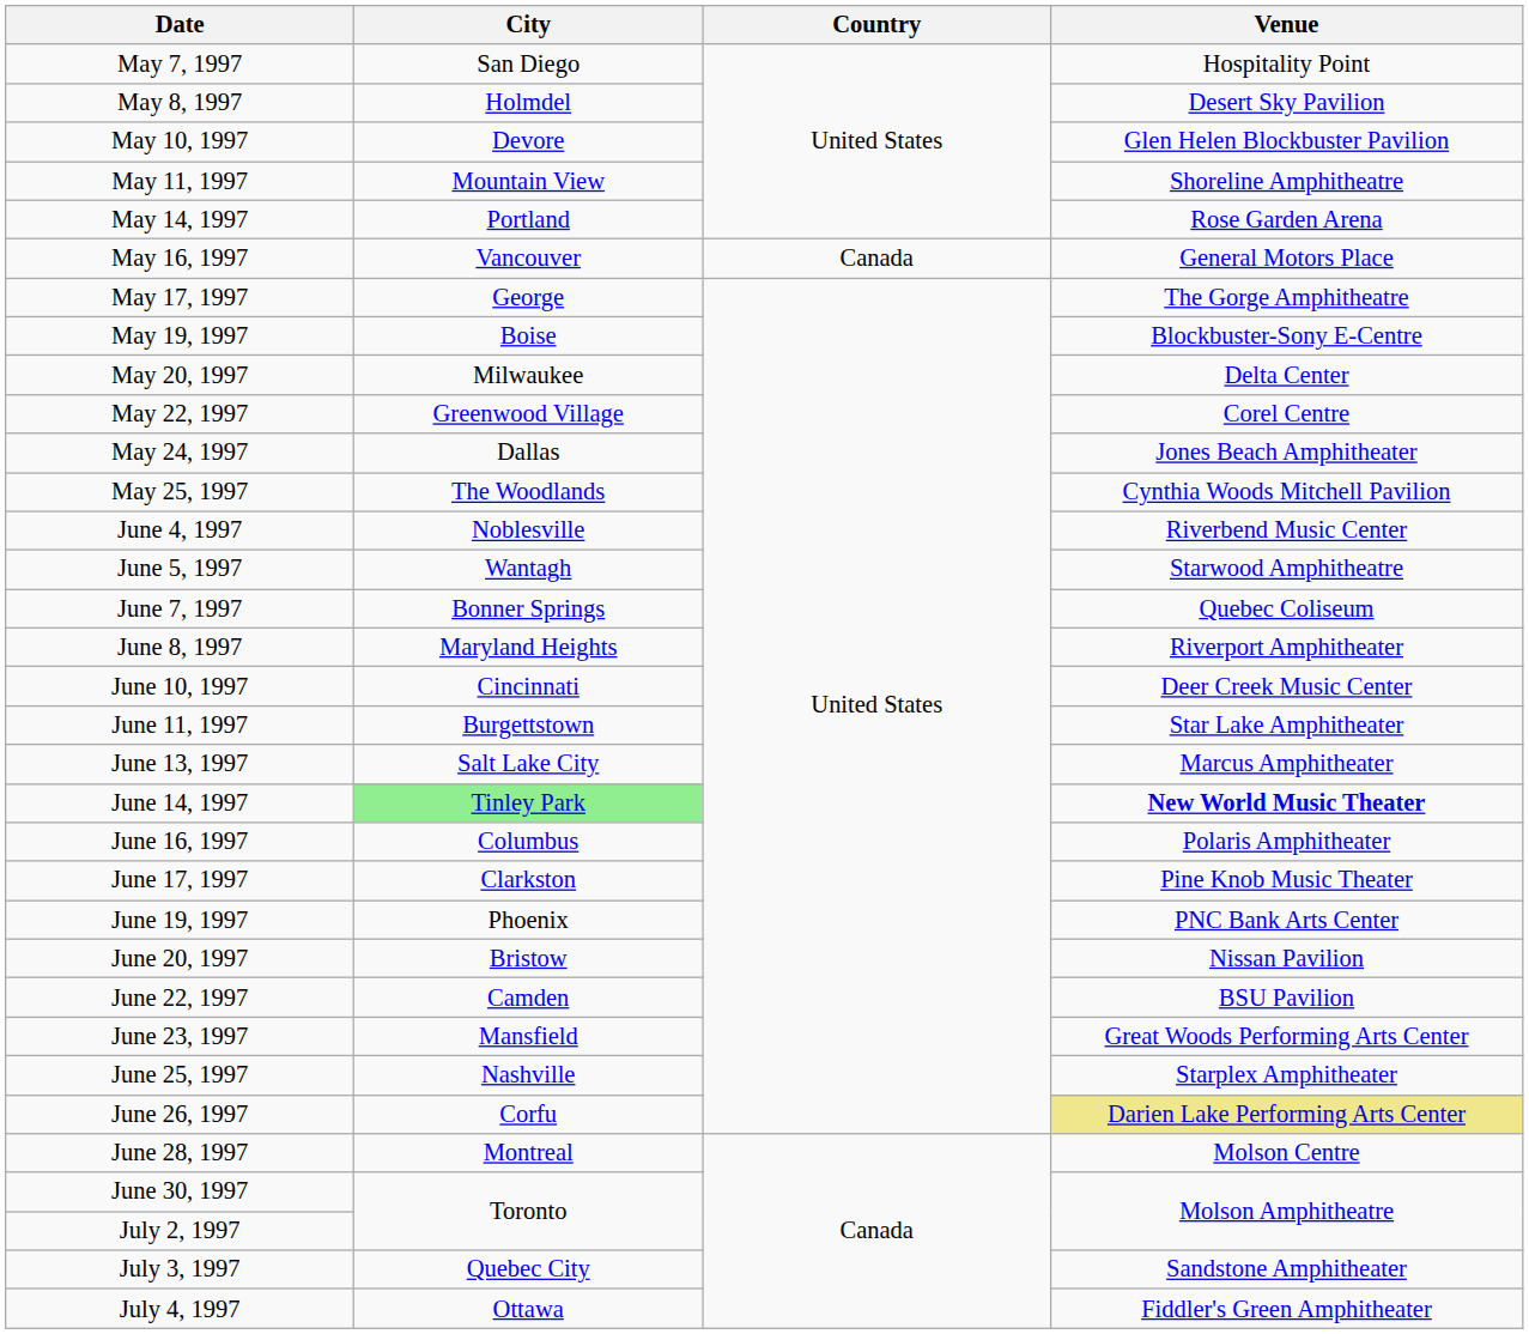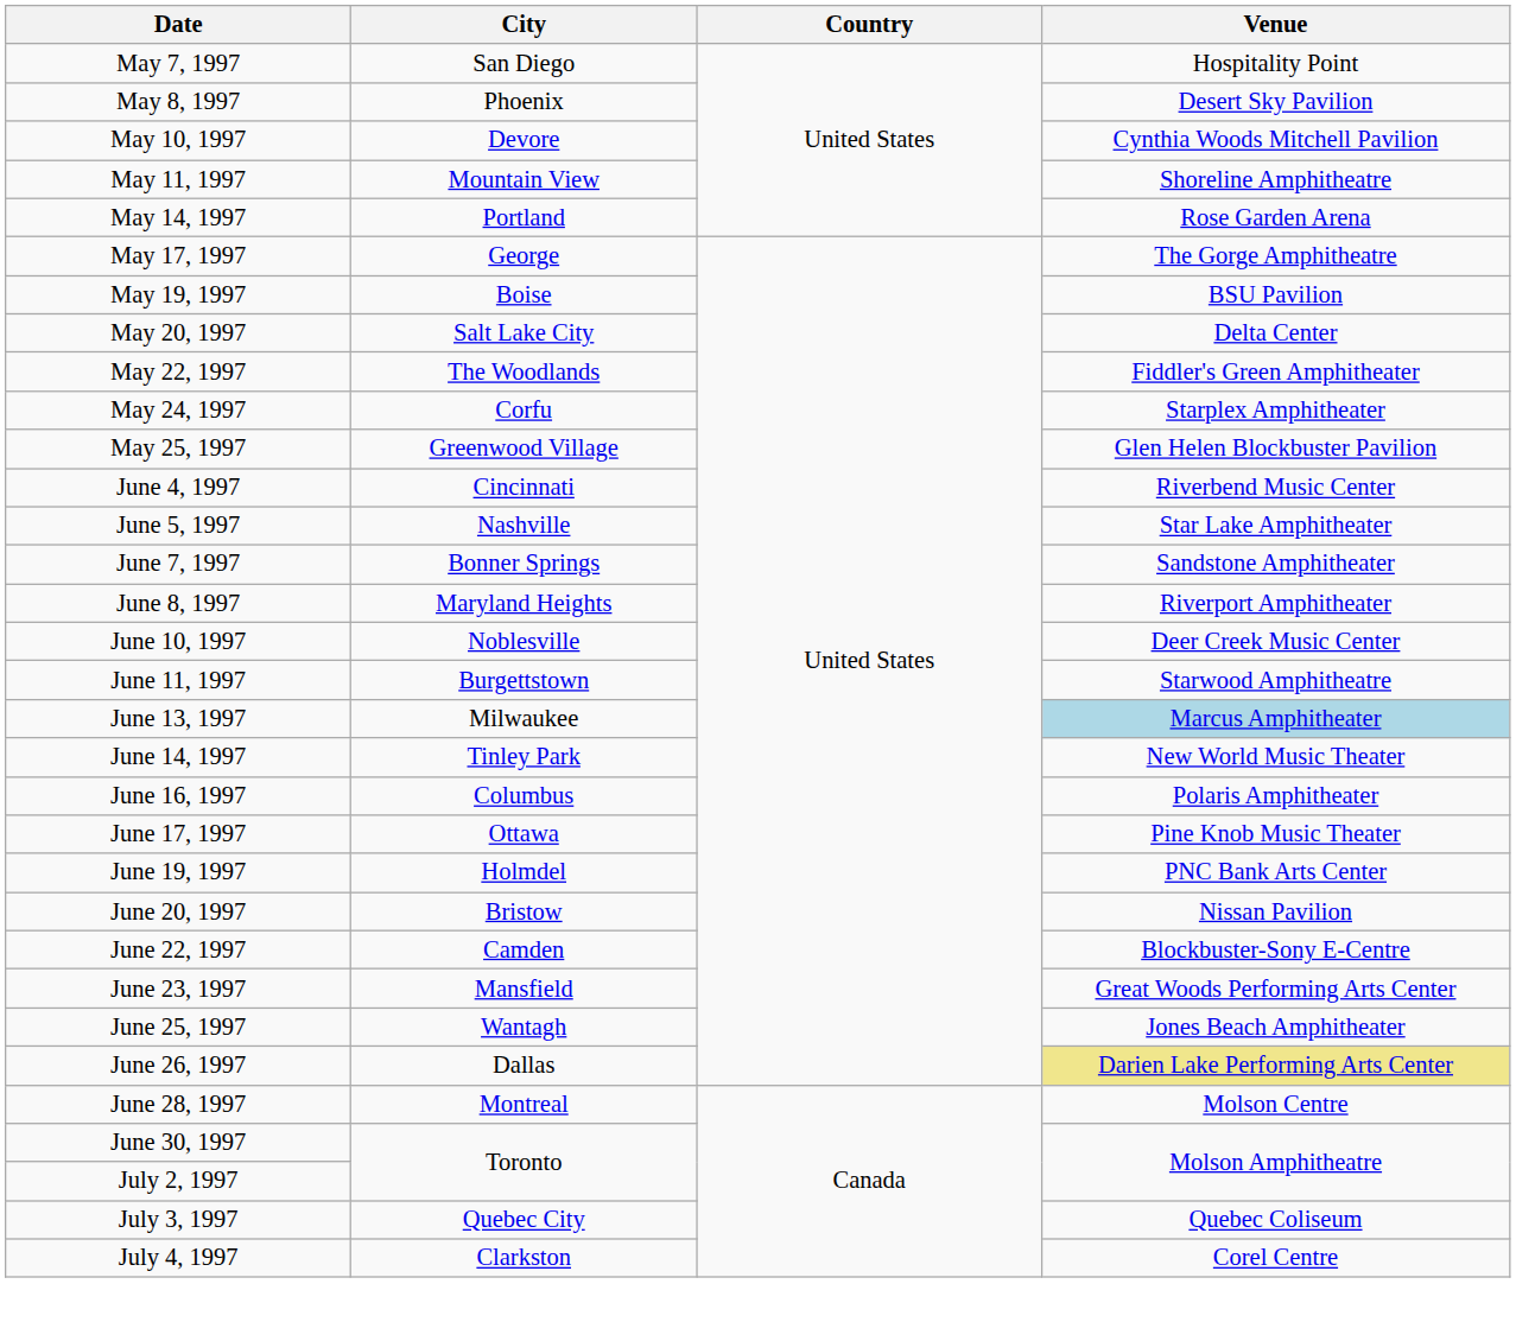 <table class="wikitable" style="text-align:center;">
 <tr>
 <th width="220">Date</th>
 <th width="220">City</th>
 <th width="220">Country</th>
 <th width="300">Venue</th>
 </tr>
 <tr>
 <td>May 7, 1997</td>
 <td>San Diego</td>
 <td rowspan="5">United States</td>
 <td>Hospitality Point</td>
 </tr>
 <tr>
 <td>May 8, 1997</td>
-<td><a href='#'>Holmdel</a></td>
+<td>Phoenix</td>
 <td><a href='#'>Desert Sky Pavilion</a></td>
 </tr>
 <tr>
 <td>May 10, 1997</td>
 <td><a href='#'>Devore</a></td>
-<td><a href='#'>Glen Helen Blockbuster Pavilion</a></td>
+<td><a href='#'>Cynthia Woods Mitchell Pavilion</a></td>
 </tr>
 <tr>
 <td>May 11, 1997</td>
 <td><a href='#'>Mountain View</a></td>
 <td><a href='#'>Shoreline Amphitheatre</a></td>
 </tr>
 <tr>
 <td>May 14, 1997</td>
 <td><a href='#'>Portland</a></td>
 <td><a href='#'>Rose Garden Arena</a></td>
 </tr>
 <tr>
-<td>May 16, 1997</td>
-<td><a href='#'>Vancouver</a></td>
-<td>Canada</td>
-<td><a href='#'>General Motors Place</a></td>
-</tr>
-<tr>
 <td>May 17, 1997</td>
 <td><a href='#'>George</a></td>
 <td rowspan="22">United States</td>
 <td><a href='#'>The Gorge Amphitheatre</a></td>
 </tr>
 <tr>
 <td>May 19, 1997</td>
 <td><a href='#'>Boise</a></td>
-<td><a href='#'>Blockbuster-Sony E-Centre</a></td>
+<td><a href='#'>BSU Pavilion</a></td>
 </tr>
 <tr>
 <td>May 20, 1997</td>
-<td>Milwaukee</td>
+<td><a href='#'>Salt Lake City</a></td>
 <td><a href='#'>Delta Center</a></td>
 </tr>
 <tr>
 <td>May 22, 1997</td>
-<td><a href='#'>Greenwood Village</a></td>
-<td><a href='#'>Corel Centre</a></td>
+<td><a href='#'>The Woodlands</a></td>
+<td><a href='#'>Fiddler's Green Amphitheater</a></td>
 </tr>
 <tr>
 <td>May 24, 1997</td>
-<td>Dallas</td>
-<td><a href='#'>Jones Beach Amphitheater</a></td>
+<td><a href='#'>Corfu</a></td>
+<td><a href='#'>Starplex Amphitheater</a></td>
 </tr>
 <tr>
 <td>May 25, 1997</td>
-<td><a href='#'>The Woodlands</a></td>
-<td><a href='#'>Cynthia Woods Mitchell Pavilion</a></td>
+<td><a href='#'>Greenwood Village</a></td>
+<td><a href='#'>Glen Helen Blockbuster Pavilion</a></td>
 </tr>
 <tr>
 <td>June 4, 1997</td>
-<td><a href='#'>Noblesville</a></td>
+<td><a href='#'>Cincinnati</a></td>
 <td><a href='#'>Riverbend Music Center</a></td>
 </tr>
 <tr>
 <td>June 5, 1997</td>
-<td><a href='#'>Wantagh</a></td>
-<td><a href='#'>Starwood Amphitheatre</a></td>
+<td><a href='#'>Nashville</a></td>
+<td><a href='#'>Star Lake Amphitheater</a></td>
 </tr>
 <tr>
 <td>June 7, 1997</td>
 <td><a href='#'>Bonner Springs</a></td>
-<td><a href='#'>Quebec Coliseum</a></td>
+<td><a href='#'>Sandstone Amphitheater</a></td>
 </tr>
 <tr>
 <td>June 8, 1997</td>
 <td><a href='#'>Maryland Heights</a></td>
 <td><a href='#'>Riverport Amphitheater</a></td>
 </tr>
 <tr>
 <td>June 10, 1997</td>
-<td><a href='#'>Cincinnati</a></td>
+<td><a href='#'>Noblesville</a></td>
 <td><a href='#'>Deer Creek Music Center</a></td>
 </tr>
 <tr>
 <td>June 11, 1997</td>
 <td><a href='#'>Burgettstown</a></td>
-<td><a href='#'>Star Lake Amphitheater</a></td>
+<td><a href='#'>Starwood Amphitheatre</a></td>
 </tr>
 <tr>
 <td>June 13, 1997</td>
-<td><a href='#'>Salt Lake City</a></td>
-<td><a href='#'>Marcus Amphitheater</a></td>
+<td>Milwaukee</td>
+<td style="background: lightblue;"><a href='#'>Marcus Amphitheater</a></td>
 </tr>
 <tr>
 <td>June 14, 1997</td>
-<td style="background: lightgreen;"><a href='#'>Tinley Park</a></td>
-<td><strong><a href='#'>New World Music Theater</a></strong></td>
+<td><a href='#'>Tinley Park</a></td>
+<td><a href='#'>New World Music Theater</a></td>
 </tr>
 <tr>
 <td>June 16, 1997</td>
 <td><a href='#'>Columbus</a></td>
 <td><a href='#'>Polaris Amphitheater</a></td>
 </tr>
 <tr>
 <td>June 17, 1997</td>
-<td><a href='#'>Clarkston</a></td>
+<td><a href='#'>Ottawa</a></td>
 <td><a href='#'>Pine Knob Music Theater</a></td>
 </tr>
 <tr>
 <td>June 19, 1997</td>
-<td>Phoenix</td>
+<td><a href='#'>Holmdel</a></td>
 <td><a href='#'>PNC Bank Arts Center</a></td>
 </tr>
 <tr>
 <td>June 20, 1997</td>
 <td><a href='#'>Bristow</a></td>
 <td><a href='#'>Nissan Pavilion</a></td>
 </tr>
 <tr>
 <td>June 22, 1997</td>
 <td><a href='#'>Camden</a></td>
-<td><a href='#'>BSU Pavilion</a></td>
+<td><a href='#'>Blockbuster-Sony E-Centre</a></td>
 </tr>
 <tr>
 <td>June 23, 1997</td>
 <td><a href='#'>Mansfield</a></td>
 <td><a href='#'>Great Woods Performing Arts Center</a></td>
 </tr>
 <tr>
 <td>June 25, 1997</td>
-<td><a href='#'>Nashville</a></td>
-<td><a href='#'>Starplex Amphitheater</a></td>
+<td><a href='#'>Wantagh</a></td>
+<td><a href='#'>Jones Beach Amphitheater</a></td>
 </tr>
 <tr>
 <td>June 26, 1997</td>
-<td><a href='#'>Corfu</a></td>
+<td>Dallas</td>
 <td style="background: khaki;"><a href='#'>Darien Lake Performing Arts Center</a></td>
 </tr>
 <tr>
 <td>June 28, 1997</td>
 <td><a href='#'>Montreal</a></td>
 <td rowspan="5">Canada</td>
 <td><a href='#'>Molson Centre</a></td>
 </tr>
 <tr>
 <td>June 30, 1997</td>
 <td rowspan="2">Toronto</td>
 <td rowspan="2"><a href='#'>Molson Amphitheatre</a></td>
 </tr>
 <tr>
 <td>July 2, 1997</td>
 </tr>
 <tr>
 <td>July 3, 1997</td>
 <td><a href='#'>Quebec City</a></td>
-<td><a href='#'>Sandstone Amphitheater</a></td>
+<td><a href='#'>Quebec Coliseum</a></td>
 </tr>
 <tr>
 <td>July 4, 1997</td>
-<td><a href='#'>Ottawa</a></td>
-<td><a href='#'>Fiddler's Green Amphitheater</a></td>
+<td><a href='#'>Clarkston</a></td>
+<td><a href='#'>Corel Centre</a></td>
 </tr>
 </table>
